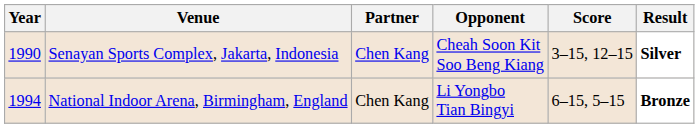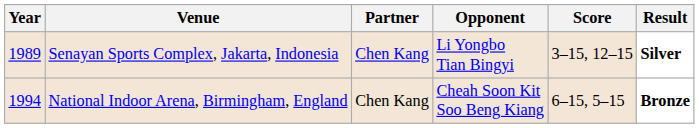 <table class="sortable wikitable" style="font-size: 90%;">
 <tr>
 <th>Year</th>
 <th>Venue</th>
 <th>Partner</th>
 <th>Opponent</th>
 <th>Score</th>
 <th>Result</th>
 </tr>
 <tr style="background:#F3E6D7">
-<td align="center"><a href='#'>1990</a></td>
+<td align="center"><a href='#'>1989</a></td>
 <td align="left"><a href='#'>Senayan Sports Complex</a>, <a href='#'>Jakarta</a>, <a href='#'>Indonesia</a></td>
 <td align="left"> <a href='#'>Chen Kang</a></td>
-<td align="left"> <a href='#'>Cheah Soon Kit</a><br> <a href='#'>Soo Beng Kiang</a></td>
+<td align="left"> <a href='#'>Li Yongbo</a> <br>  <a href='#'>Tian Bingyi</a></td>
 <td align="left">3–15, 12–15</td>
 <td style="text-align:left; background:white"> <strong>Silver</strong></td>
 </tr>
 <tr style="background:#F3E6D7">
 <td align="center"><a href='#'>1994</a></td>
 <td align="left"><a href='#'>National Indoor Arena</a>, <a href='#'>Birmingham</a>, <a href='#'>England</a></td>
 <td align="left"> Chen Kang</td>
-<td align="left"> <a href='#'>Li Yongbo</a> <br>  <a href='#'>Tian Bingyi</a></td>
+<td align="left"> <a href='#'>Cheah Soon Kit</a><br> <a href='#'>Soo Beng Kiang</a></td>
 <td align="left">6–15, 5–15</td>
 <td style="text-align:left; background:white"> <strong>Bronze</strong></td>
 </tr>
 </table>
